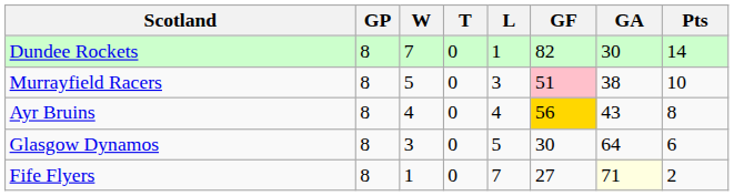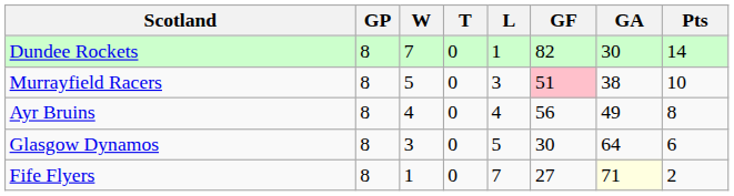 <table class="wikitable">
 <tr>
 <th width="40%">Scotland</th>
 <th width="5%">GP</th>
 <th width="5%">W</th>
 <th width="5%">T</th>
 <th width="5%">L</th>
 <th width="7.5%">GF</th>
 <th width="7.5%">GA</th>
 <th width="7.5%">Pts</th>
 </tr>
 <tr bgcolor="#CCFFCC">
 <td><a href='#'>Dundee Rockets</a></td>
 <td>8</td>
 <td>7</td>
 <td>0</td>
 <td>1</td>
 <td>82</td>
 <td>30</td>
 <td>14</td>
 </tr>
 <tr>
 <td><a href='#'>Murrayfield Racers</a></td>
 <td>8</td>
 <td>5</td>
 <td>0</td>
 <td>3</td>
 <td style="background: pink;">51</td>
 <td>38</td>
 <td>10</td>
 </tr>
 <tr>
 <td><a href='#'>Ayr Bruins</a></td>
 <td>8</td>
 <td>4</td>
 <td>0</td>
 <td>4</td>
-<td style="background: gold;">56</td>
-<td>43</td>
+<td>56</td>
+<td>49</td>
 <td>8</td>
 </tr>
 <tr>
 <td><a href='#'>Glasgow Dynamos</a></td>
 <td>8</td>
 <td>3</td>
 <td>0</td>
 <td>5</td>
 <td>30</td>
 <td>64</td>
 <td>6</td>
 </tr>
 <tr>
 <td><a href='#'>Fife Flyers</a></td>
 <td>8</td>
 <td>1</td>
 <td>0</td>
 <td>7</td>
 <td>27</td>
 <td style="background: lightyellow;">71</td>
 <td>2</td>
 </tr>
 </table>
